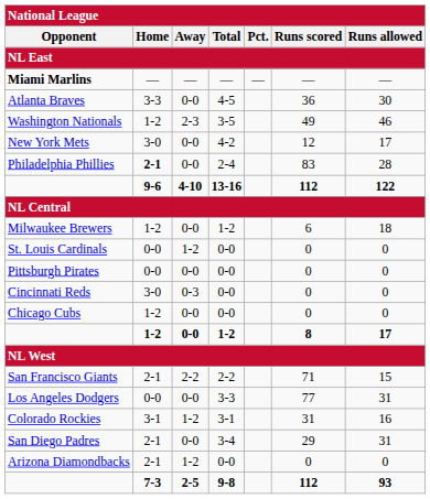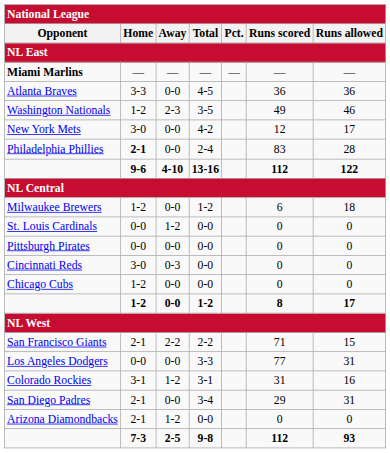 <table class="wikitable" style="font-size: 95%; text-align: center">
 <tr>
 <td colspan="7" style="text-align:left; background:#c60c30;color:#fff"><strong>National League</strong></td>
 </tr>
 <tr>
 <th>Opponent</th>
 <th>Home</th>
 <th>Away</th>
 <th>Total</th>
 <th>Pct.</th>
 <th>Runs scored</th>
 <th>Runs allowed</th>
 </tr>
 <tr>
 <td colspan="7" style="text-align:left; background:#c60c30;color:#fff"><strong>NL East</strong></td>
 </tr>
 <tr>
 <td style="text-align:left"><strong>Miami Marlins</strong></td>
 <td>—</td>
 <td>—</td>
 <td>—</td>
 <td>—</td>
 <td>—</td>
 <td>—</td>
 </tr>
 <tr>
 <td style="text-align:left"><a href='#'>Atlanta Braves</a></td>
 <td>3-3</td>
 <td>0-0</td>
 <td>4-5</td>
 <td></td>
 <td>36</td>
-<td>30</td>
+<td>36</td>
 </tr>
 <tr>
 <td style="text-align:left"><a href='#'>Washington Nationals</a></td>
 <td>1-2</td>
 <td>2-3</td>
 <td>3-5</td>
 <td></td>
 <td>49</td>
 <td>46</td>
 </tr>
 <tr>
 <td style="text-align:left"><a href='#'>New York Mets</a></td>
 <td>3-0</td>
 <td>0-0</td>
 <td>4-2</td>
 <td></td>
 <td>12</td>
 <td>17</td>
 </tr>
 <tr>
 <td style="text-align:left"><a href='#'>Philadelphia Phillies</a></td>
 <td><strong>2-1</strong></td>
 <td>0-0</td>
 <td>2-4</td>
 <td></td>
 <td>83</td>
 <td>28</td>
 </tr>
 <tr style="font-weight:bold">
 <td></td>
 <td>9-6</td>
 <td>4-10</td>
 <td>13-16</td>
 <td></td>
 <td>112</td>
 <td>122</td>
 </tr>
 <tr>
 <td colspan="7" style="text-align:left; background:#c60c30;color:#fff"><strong>NL Central</strong></td>
 </tr>
 <tr>
 <td style="text-align:left"><a href='#'>Milwaukee Brewers</a></td>
 <td>1-2</td>
 <td>0-0</td>
 <td>1-2</td>
 <td></td>
 <td>6</td>
 <td>18</td>
 </tr>
 <tr>
 <td style="text-align:left"><a href='#'>St. Louis Cardinals</a></td>
 <td>0-0</td>
 <td>1-2</td>
 <td>0-0</td>
 <td></td>
 <td>0</td>
 <td>0</td>
 </tr>
 <tr>
 <td style="text-align:left"><a href='#'>Pittsburgh Pirates</a></td>
 <td>0-0</td>
 <td>0-0</td>
 <td>0-0</td>
 <td></td>
 <td>0</td>
 <td>0</td>
 </tr>
 <tr>
 <td style="text-align:left"><a href='#'>Cincinnati Reds</a></td>
 <td>3-0</td>
 <td>0-3</td>
 <td>0-0</td>
 <td></td>
 <td>0</td>
 <td>0</td>
 </tr>
 <tr>
 <td style="text-align:left"><a href='#'>Chicago Cubs</a></td>
 <td>1-2</td>
 <td>0-0</td>
 <td>0-0</td>
 <td></td>
 <td>0</td>
 <td>0</td>
 </tr>
 <tr style="font-weight:bold">
 <td></td>
 <td>1-2</td>
 <td>0-0</td>
 <td>1-2</td>
 <td></td>
 <td>8</td>
 <td>17</td>
 </tr>
 <tr>
 <td colspan="7" style="text-align:left; background:#c60c30;color:#fff"><strong>NL West</strong></td>
 </tr>
 <tr>
 <td style="text-align:left"><a href='#'>San Francisco Giants</a></td>
 <td>2-1</td>
 <td>2-2</td>
 <td>2-2</td>
 <td></td>
 <td>71</td>
 <td>15</td>
 </tr>
 <tr>
 <td style="text-align:left"><a href='#'>Los Angeles Dodgers</a></td>
 <td>0-0</td>
 <td>0-0</td>
 <td>3-3</td>
 <td></td>
 <td>77</td>
 <td>31</td>
 </tr>
 <tr>
 <td style="text-align:left"><a href='#'>Colorado Rockies</a></td>
 <td>3-1</td>
 <td>1-2</td>
 <td>3-1</td>
 <td></td>
 <td>31</td>
 <td>16</td>
 </tr>
 <tr>
 <td style="text-align:left"><a href='#'>San Diego Padres</a></td>
 <td>2-1</td>
 <td>0-0</td>
 <td>3-4</td>
 <td></td>
 <td>29</td>
 <td>31</td>
 </tr>
 <tr>
 <td style="text-align:left"><a href='#'>Arizona Diamondbacks</a></td>
 <td>2-1</td>
 <td>1-2</td>
 <td>0-0</td>
 <td></td>
 <td>0</td>
 <td>0</td>
 </tr>
 <tr style="font-weight:bold">
 <td></td>
 <td>7-3</td>
 <td>2-5</td>
 <td>9-8</td>
 <td></td>
 <td>112</td>
 <td>93</td>
 </tr>
 </table>
